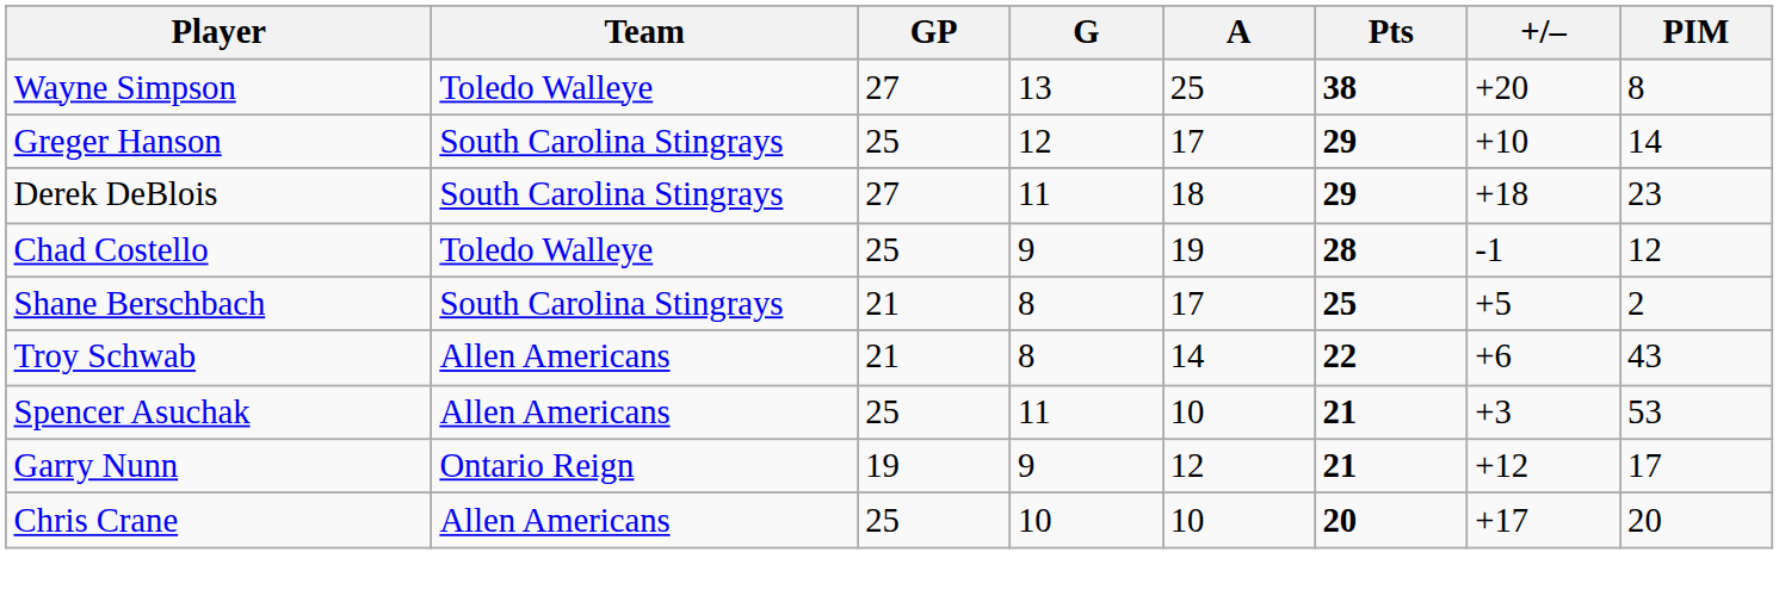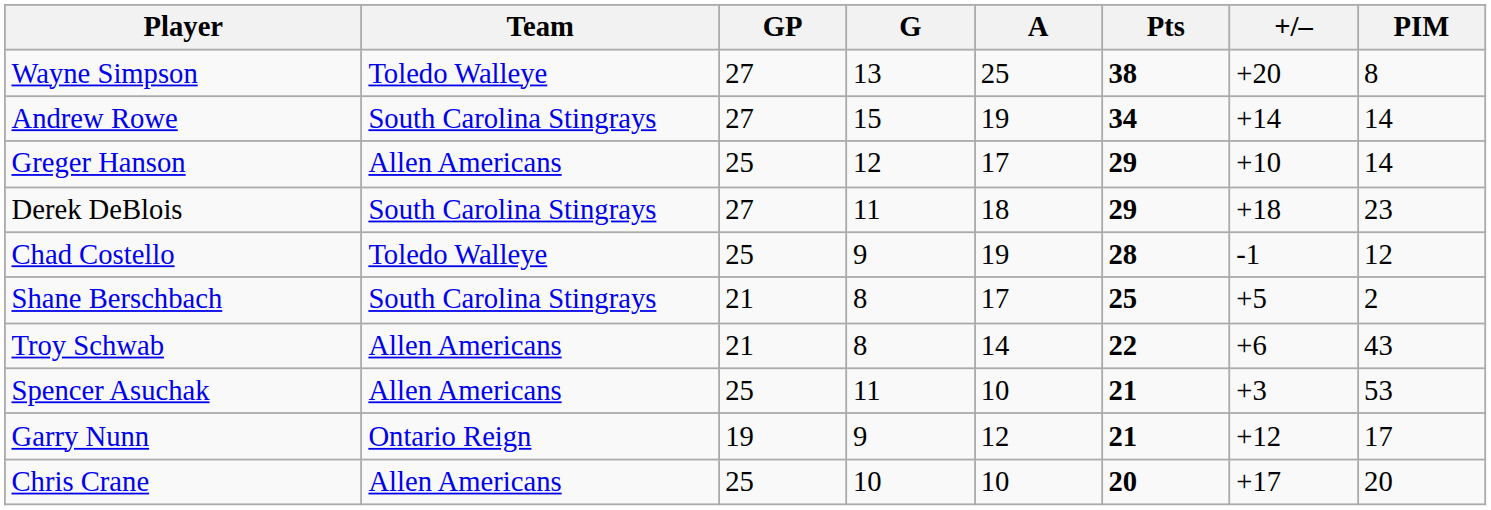 <table class="wikitable sortable">
 <tr>
 <th style="width:12em">Player</th>
 <th style="width:12em">Team</th>
 <th style="width:4em">GP</th>
 <th style="width:4em">G</th>
 <th style="width:4em">A</th>
 <th style="width:4em">Pts</th>
 <th style="width:4em">+/–</th>
 <th style="width:4em">PIM</th>
 </tr>
 <tr>
 <td><a href='#'>Wayne Simpson</a></td>
 <td><a href='#'>Toledo Walleye</a></td>
 <td>27</td>
 <td>13</td>
 <td>25</td>
 <td><strong>38</strong></td>
 <td>+20</td>
 <td>8</td>
 </tr>
 <tr>
+<td><a href='#'>Andrew Rowe</a></td>
+<td><a href='#'>South Carolina Stingrays</a></td>
+<td>27</td>
+<td>15</td>
+<td>19</td>
+<td><strong>34</strong></td>
+<td>+14</td>
+<td>14</td>
+</tr>
+<tr>
 <td><a href='#'>Greger Hanson</a></td>
-<td><a href='#'>South Carolina Stingrays</a></td>
+<td><a href='#'>Allen Americans</a></td>
 <td>25</td>
 <td>12</td>
 <td>17</td>
 <td><strong>29</strong></td>
 <td>+10</td>
 <td>14</td>
 </tr>
 <tr>
 <td>Derek DeBlois</td>
 <td><a href='#'>South Carolina Stingrays</a></td>
 <td>27</td>
 <td>11</td>
 <td>18</td>
 <td><strong>29</strong></td>
 <td>+18</td>
 <td>23</td>
 </tr>
 <tr>
 <td><a href='#'>Chad Costello</a></td>
 <td><a href='#'>Toledo Walleye</a></td>
 <td>25</td>
 <td>9</td>
 <td>19</td>
 <td><strong>28</strong></td>
 <td>-1</td>
 <td>12</td>
 </tr>
 <tr>
 <td><a href='#'>Shane Berschbach</a></td>
 <td><a href='#'>South Carolina Stingrays</a></td>
 <td>21</td>
 <td>8</td>
 <td>17</td>
 <td><strong>25</strong></td>
 <td>+5</td>
 <td>2</td>
 </tr>
 <tr>
 <td><a href='#'>Troy Schwab</a></td>
 <td><a href='#'>Allen Americans</a></td>
 <td>21</td>
 <td>8</td>
 <td>14</td>
 <td><strong>22</strong></td>
 <td>+6</td>
 <td>43</td>
 </tr>
 <tr>
 <td><a href='#'>Spencer Asuchak</a></td>
 <td><a href='#'>Allen Americans</a></td>
 <td>25</td>
 <td>11</td>
 <td>10</td>
 <td><strong>21</strong></td>
 <td>+3</td>
 <td>53</td>
 </tr>
 <tr>
 <td><a href='#'>Garry Nunn</a></td>
 <td><a href='#'>Ontario Reign</a></td>
 <td>19</td>
 <td>9</td>
 <td>12</td>
 <td><strong>21</strong></td>
 <td>+12</td>
 <td>17</td>
 </tr>
 <tr>
 <td><a href='#'>Chris Crane</a></td>
 <td><a href='#'>Allen Americans</a></td>
 <td>25</td>
 <td>10</td>
 <td>10</td>
 <td><strong>20</strong></td>
 <td>+17</td>
 <td>20</td>
 </tr>
 </table>
